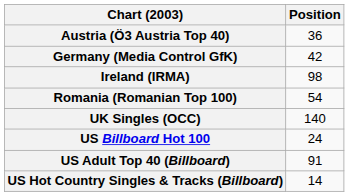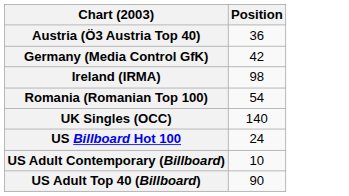 <table class="wikitable sortable plainrowheaders" style="text-align:center">
 <tr>
 <th scope="col">Chart (2003)</th>
 <th scope="col">Position</th>
 </tr>
 <tr>
 <th scope="row">Austria (Ö3 Austria Top 40)</th>
 <td>36</td>
 </tr>
 <tr>
 <th scope="row">Germany (Media Control GfK)</th>
 <td>42</td>
 </tr>
 <tr>
 <th scope="row">Ireland (IRMA)</th>
 <td>98</td>
 </tr>
 <tr>
 <th scope="row">Romania (Romanian Top 100)</th>
 <td>54</td>
 </tr>
 <tr>
 <th scope="row">UK Singles (OCC)</th>
 <td>140</td>
 </tr>
 <tr>
 <th scope="row">US <a href='#'><em>Billboard</em> Hot 100</a></th>
 <td>24</td>
 </tr>
 <tr>
-<th scope="row">US Adult Top 40 (<em>Billboard</em>)</th>
-<td>91</td>
+<th scope="row">US Adult Contemporary (<em>Billboard</em>)</th>
+<td>10</td>
 </tr>
 <tr>
-<th scope="row">US Hot Country Singles & Tracks (<em>Billboard</em>)</th>
-<td>14</td>
+<th scope="row">US Adult Top 40 (<em>Billboard</em>)</th>
+<td>90</td>
 </tr>
 </table>
